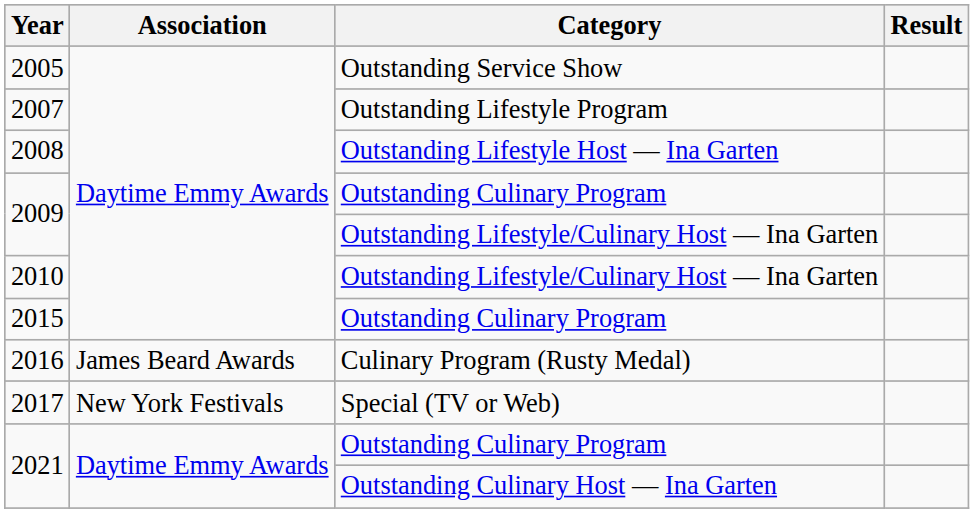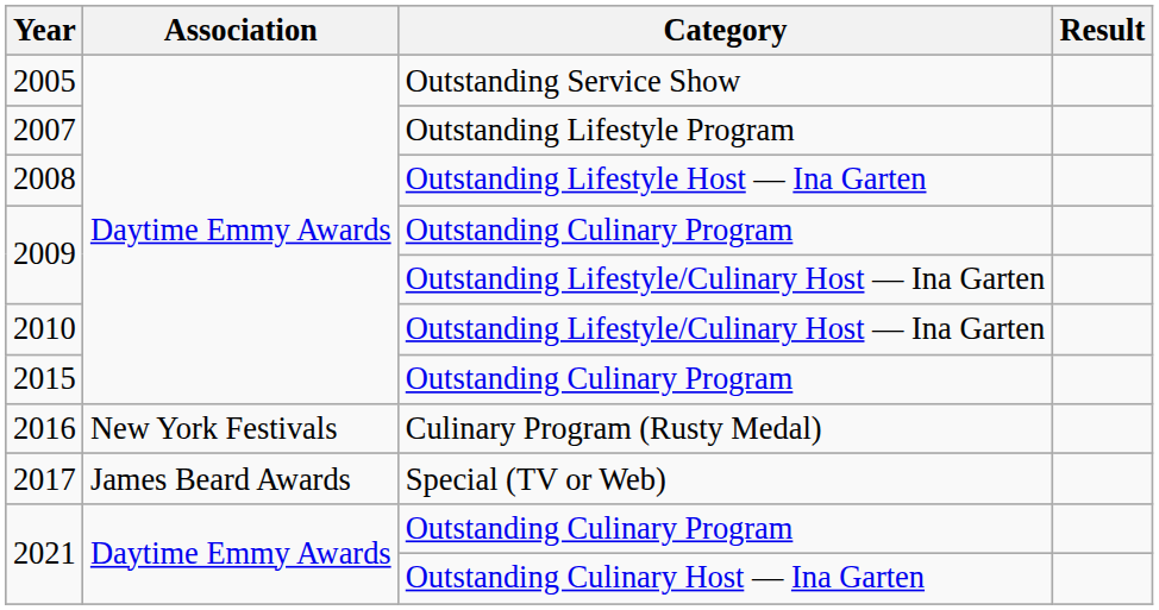 <table class="wikitable">
 <tr>
 <th>Year</th>
 <th>Association</th>
 <th>Category</th>
 <th>Result</th>
 </tr>
 <tr>
 <td>2005</td>
 <td rowspan="7"><a href='#'>Daytime Emmy Awards</a></td>
 <td>Outstanding Service Show</td>
 <td></td>
 </tr>
 <tr>
 <td>2007</td>
 <td>Outstanding Lifestyle Program</td>
 <td></td>
 </tr>
 <tr>
 <td>2008</td>
 <td><a href='#'>Outstanding Lifestyle Host</a>  — <a href='#'>Ina Garten</a></td>
 <td></td>
 </tr>
 <tr>
 <td rowspan="2">2009</td>
 <td><a href='#'>Outstanding Culinary Program</a></td>
 <td></td>
 </tr>
 <tr>
 <td><a href='#'>Outstanding Lifestyle/Culinary Host</a> — Ina Garten</td>
 <td></td>
 </tr>
 <tr>
 <td>2010</td>
 <td><a href='#'>Outstanding Lifestyle/Culinary Host</a> — Ina Garten</td>
 <td></td>
 </tr>
 <tr>
 <td>2015</td>
 <td><a href='#'>Outstanding Culinary Program</a></td>
 <td></td>
 </tr>
 <tr>
 <td>2016</td>
-<td rowspan="1">James Beard Awards</td>
+<td rowspan="1">New York Festivals</td>
 <td>Culinary Program (Rusty Medal)</td>
 <td></td>
 </tr>
 <tr>
 <td>2017</td>
-<td rowspan="1">New York Festivals</td>
+<td rowspan="1">James Beard Awards</td>
 <td>Special (TV or Web)</td>
 <td></td>
 </tr>
 <tr>
 <td rowspan="2">2021</td>
 <td rowspan="2"><a href='#'>Daytime Emmy Awards</a></td>
 <td><a href='#'>Outstanding Culinary Program</a></td>
 <td></td>
 </tr>
 <tr>
 <td><a href='#'>Outstanding Culinary Host</a>  — <a href='#'>Ina Garten</a></td>
 <td></td>
 </tr>
 </table>
